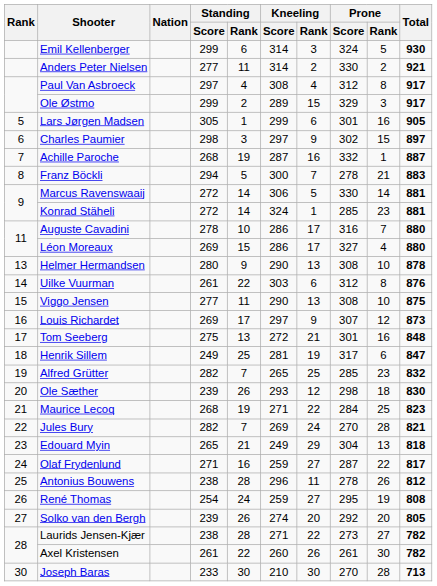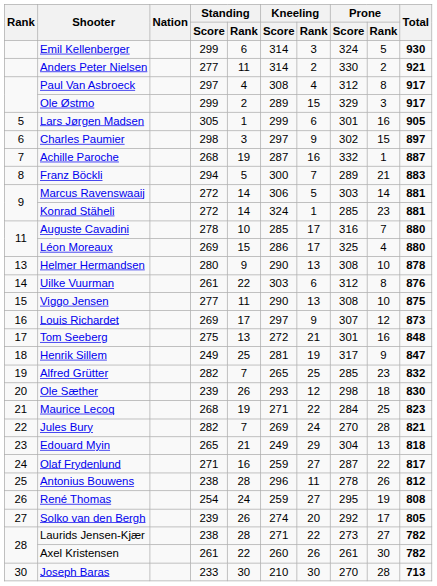 <table class="wikitable sortable" style="text-align:center">
 <tr>
 <th rowspan=2>Rank</th>
 <th rowspan=2>Shooter</th>
 <th rowspan=2>Nation</th>
 <th colspan=2>Standing</th>
 <th colspan=2>Kneeling</th>
 <th colspan=2>Prone</th>
 <th rowspan=2>Total</th>
 </tr>
 <tr>
 <th>Score</th>
 <th>Rank</th>
 <th>Score</th>
 <th>Rank</th>
 <th>Score</th>
 <th>Rank</th>
 </tr>
 <tr>
 <td></td>
 <td align=left><a href='#'>Emil Kellenberger</a></td>
 <td align=left></td>
 <td>299</td>
 <td>6</td>
 <td>314</td>
 <td>3</td>
 <td>324</td>
 <td>5</td>
 <td><strong>930</strong></td>
 </tr>
 <tr>
 <td></td>
 <td align=left><a href='#'>Anders Peter Nielsen</a></td>
 <td align=left></td>
 <td>277</td>
 <td>11</td>
 <td>314</td>
 <td>2</td>
 <td>330</td>
 <td>2</td>
 <td><strong>921</strong></td>
 </tr>
 <tr>
 <td rowspan=2></td>
 <td align=left><a href='#'>Paul Van Asbroeck</a></td>
 <td align=left></td>
 <td>297</td>
 <td>4</td>
 <td>308</td>
 <td>4</td>
 <td>312</td>
 <td>8</td>
 <td><strong>917</strong></td>
 </tr>
 <tr>
 <td align=left><a href='#'>Ole Østmo</a></td>
 <td align=left></td>
 <td>299</td>
 <td>2</td>
 <td>289</td>
 <td>15</td>
 <td>329</td>
 <td>3</td>
 <td><strong>917</strong></td>
 </tr>
 <tr>
 <td>5</td>
 <td align=left><a href='#'>Lars Jørgen Madsen</a></td>
 <td align=left></td>
 <td>305</td>
 <td>1</td>
 <td>299</td>
 <td>6</td>
 <td>301</td>
 <td>16</td>
 <td><strong>905</strong></td>
 </tr>
 <tr>
 <td>6</td>
 <td align=left><a href='#'>Charles Paumier</a></td>
 <td align=left></td>
 <td>298</td>
 <td>3</td>
 <td>297</td>
 <td>9</td>
 <td>302</td>
 <td>15</td>
 <td><strong>897</strong></td>
 </tr>
 <tr>
 <td>7</td>
 <td align=left><a href='#'>Achille Paroche</a></td>
 <td align=left></td>
 <td>268</td>
 <td>19</td>
 <td>287</td>
 <td>16</td>
 <td>332</td>
 <td>1</td>
 <td><strong>887</strong></td>
 </tr>
 <tr>
 <td>8</td>
 <td align=left><a href='#'>Franz Böckli</a></td>
 <td align=left></td>
 <td>294</td>
 <td>5</td>
 <td>300</td>
 <td>7</td>
-<td>278</td>
+<td>289</td>
 <td>21</td>
 <td><strong>883</strong></td>
 </tr>
 <tr>
 <td rowspan=2>9</td>
 <td align=left><a href='#'>Marcus Ravenswaaij</a></td>
 <td align=left></td>
 <td>272</td>
 <td>14</td>
 <td>306</td>
 <td>5</td>
-<td>330</td>
+<td>303</td>
 <td>14</td>
 <td><strong>881</strong></td>
 </tr>
 <tr>
 <td align=left><a href='#'>Konrad Stäheli</a></td>
 <td align=left></td>
 <td>272</td>
 <td>14</td>
 <td>324</td>
 <td>1</td>
 <td>285</td>
 <td>23</td>
 <td><strong>881</strong></td>
 </tr>
 <tr>
 <td rowspan=2>11</td>
 <td align=left><a href='#'>Auguste Cavadini</a></td>
 <td align=left></td>
 <td>278</td>
 <td>10</td>
-<td>286</td>
+<td>285</td>
 <td>17</td>
 <td>316</td>
 <td>7</td>
 <td><strong>880</strong></td>
 </tr>
 <tr>
 <td align=left><a href='#'>Léon Moreaux</a></td>
 <td align=left></td>
 <td>269</td>
 <td>15</td>
 <td>286</td>
 <td>17</td>
-<td>327</td>
+<td>325</td>
 <td>4</td>
 <td><strong>880</strong></td>
 </tr>
 <tr>
 <td>13</td>
 <td align=left><a href='#'>Helmer Hermandsen</a></td>
 <td align=left></td>
 <td>280</td>
 <td>9</td>
 <td>290</td>
 <td>13</td>
 <td>308</td>
 <td>10</td>
 <td><strong>878</strong></td>
 </tr>
 <tr>
 <td>14</td>
 <td align=left><a href='#'>Uilke Vuurman</a></td>
 <td align=left></td>
 <td>261</td>
 <td>22</td>
 <td>303</td>
 <td>6</td>
 <td>312</td>
 <td>8</td>
 <td><strong>876</strong></td>
 </tr>
 <tr>
 <td>15</td>
 <td align=left><a href='#'>Viggo Jensen</a></td>
 <td align=left></td>
 <td>277</td>
 <td>11</td>
 <td>290</td>
 <td>13</td>
 <td>308</td>
 <td>10</td>
 <td><strong>875</strong></td>
 </tr>
 <tr>
 <td>16</td>
 <td align=left><a href='#'>Louis Richardet</a></td>
 <td align=left></td>
 <td>269</td>
 <td>17</td>
 <td>297</td>
 <td>9</td>
 <td>307</td>
 <td>12</td>
 <td><strong>873</strong></td>
 </tr>
 <tr>
 <td>17</td>
 <td align=left><a href='#'>Tom Seeberg</a></td>
 <td align=left></td>
 <td>275</td>
 <td>13</td>
 <td>272</td>
 <td>21</td>
 <td>301</td>
 <td>16</td>
 <td><strong>848</strong></td>
 </tr>
 <tr>
 <td>18</td>
 <td align=left><a href='#'>Henrik Sillem</a></td>
 <td align=left></td>
 <td>249</td>
 <td>25</td>
 <td>281</td>
 <td>19</td>
 <td>317</td>
-<td>6</td>
+<td>9</td>
 <td><strong>847</strong></td>
 </tr>
 <tr>
 <td>19</td>
 <td align=left><a href='#'>Alfred Grütter</a></td>
 <td align=left></td>
 <td>282</td>
 <td>7</td>
 <td>265</td>
 <td>25</td>
 <td>285</td>
 <td>23</td>
 <td><strong>832</strong></td>
 </tr>
 <tr>
 <td>20</td>
 <td align=left><a href='#'>Ole Sæther</a></td>
 <td align=left></td>
 <td>239</td>
 <td>26</td>
 <td>293</td>
 <td>12</td>
 <td>298</td>
 <td>18</td>
 <td><strong>830</strong></td>
 </tr>
 <tr>
 <td>21</td>
 <td align=left><a href='#'>Maurice Lecoq</a></td>
 <td align=left></td>
 <td>268</td>
 <td>19</td>
 <td>271</td>
 <td>22</td>
 <td>284</td>
 <td>25</td>
 <td><strong>823</strong></td>
 </tr>
 <tr>
 <td>22</td>
 <td align=left><a href='#'>Jules Bury</a></td>
 <td align=left></td>
 <td>282</td>
 <td>7</td>
 <td>269</td>
 <td>24</td>
 <td>270</td>
 <td>28</td>
 <td><strong>821</strong></td>
 </tr>
 <tr>
 <td>23</td>
 <td align=left><a href='#'>Edouard Myin</a></td>
 <td align=left></td>
 <td>265</td>
 <td>21</td>
 <td>249</td>
 <td>29</td>
 <td>304</td>
 <td>13</td>
 <td><strong>818</strong></td>
 </tr>
 <tr>
 <td>24</td>
 <td align=left><a href='#'>Olaf Frydenlund</a></td>
 <td align=left></td>
 <td>271</td>
 <td>16</td>
 <td>259</td>
 <td>27</td>
 <td>287</td>
 <td>22</td>
 <td><strong>817</strong></td>
 </tr>
 <tr>
 <td>25</td>
 <td align=left><a href='#'>Antonius Bouwens</a></td>
 <td align=left></td>
 <td>238</td>
 <td>28</td>
 <td>296</td>
 <td>11</td>
 <td>278</td>
 <td>26</td>
 <td><strong>812</strong></td>
 </tr>
 <tr>
 <td>26</td>
 <td align=left><a href='#'>René Thomas</a></td>
 <td align=left></td>
 <td>254</td>
 <td>24</td>
 <td>259</td>
 <td>27</td>
 <td>295</td>
 <td>19</td>
 <td><strong>808</strong></td>
 </tr>
 <tr>
 <td>27</td>
 <td align=left><a href='#'>Solko van den Bergh</a></td>
 <td align=left></td>
 <td>239</td>
 <td>26</td>
 <td>274</td>
 <td>20</td>
 <td>292</td>
-<td>20</td>
+<td>17</td>
 <td><strong>805</strong></td>
 </tr>
 <tr>
 <td rowspan=2>28</td>
 <td align=left>Laurids Jensen-Kjær</td>
 <td align=left></td>
 <td>238</td>
 <td>28</td>
 <td>271</td>
 <td>22</td>
 <td>273</td>
 <td>27</td>
 <td><strong>782</strong></td>
 </tr>
 <tr>
 <td align=left>Axel Kristensen</td>
 <td align=left></td>
 <td>261</td>
 <td>22</td>
 <td>260</td>
 <td>26</td>
 <td>261</td>
 <td>30</td>
 <td><strong>782</strong></td>
 </tr>
 <tr>
 <td>30</td>
 <td align=left><a href='#'>Joseph Baras</a></td>
 <td align=left></td>
 <td>233</td>
 <td>30</td>
 <td>210</td>
 <td>30</td>
 <td>270</td>
 <td>28</td>
 <td><strong>713</strong></td>
 </tr>
 </table>
